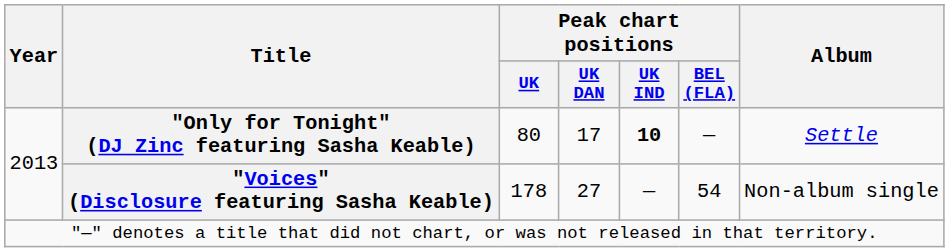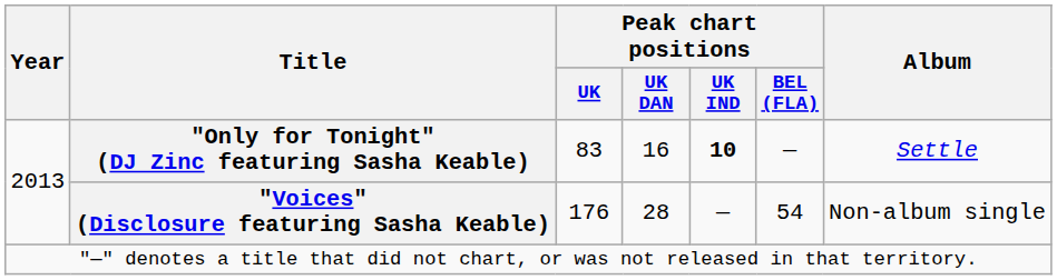 <table class="wikitable plainrowheaders" style="text-align:center;">
 <tr>
 <th scope="col" rowspan="2">Year</th>
 <th scope="col" rowspan="2">Title</th>
 <th scope="col" colspan="4">Peak chart positions</th>
 <th scope="col" rowspan="2">Album</th>
 </tr>
 <tr>
 <th scope="col" style="width:3em;font-size:85%;"><a href='#'>UK</a><br></th>
 <th scope="col" style="width:3em;font-size:85%;"><a href='#'>UK DAN</a><br></th>
 <th scope="col" style="width:3em;font-size:85%;"><a href='#'>UK IND</a><br></th>
 <th scope="col" style="width:3em;font-size:85%;"><a href='#'>BEL (FLA)</a><br></th>
 </tr>
 <tr>
 <td rowspan="2">2013</td>
 <th scope="row">"Only for Tonight"<br><span>(<a href='#'>DJ Zinc</a> featuring Sasha Keable)</span></th>
-<td>80</td>
-<td>17</td>
+<td>83</td>
+<td>16</td>
 <td><strong>10</strong></td>
 <td>—</td>
 <td><em><a href='#'>Settle</a></em></td>
 </tr>
 <tr>
 <th scope="row">"<a href='#'>Voices</a>"<br><span>(<a href='#'>Disclosure</a> featuring Sasha Keable)</span></th>
-<td>178</td>
-<td>27</td>
+<td>176</td>
+<td>28</td>
 <td>—</td>
 <td>54</td>
 <td>Non-album single</td>
 </tr>
 <tr>
 <td colspan="7" style="font-size:85%">"—" denotes a title that did not chart, or was not released in that territory.</td>
 </tr>
 </table>
